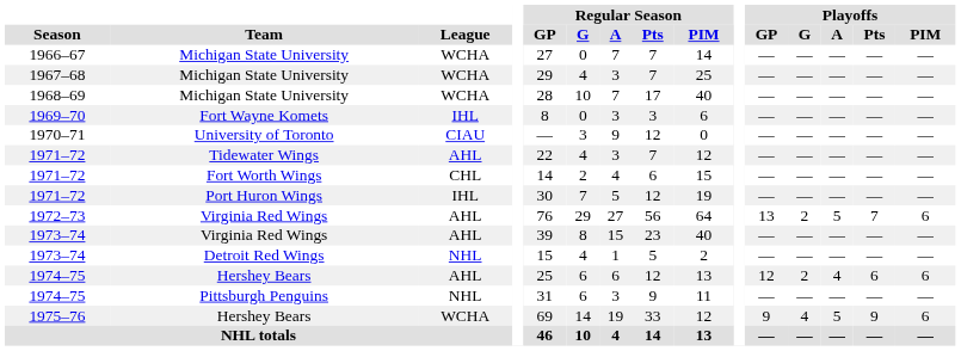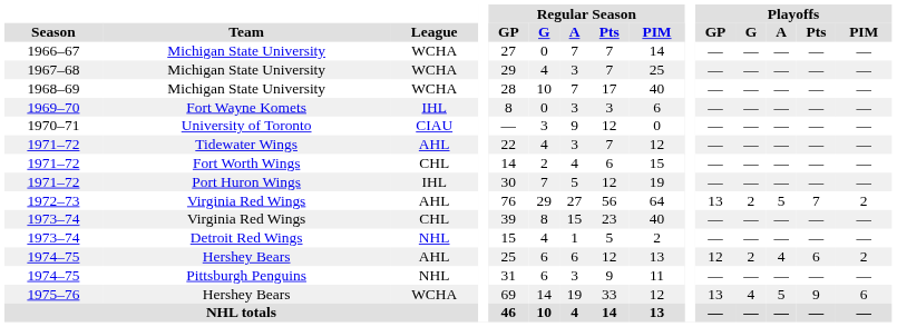 <table border="0" cellpadding="1" cellspacing="0" style="text-align:center; width:75%">
 <tr bgcolor="#e0e0e0">
 <th colspan="3"  bgcolor="#ffffff"> </th>
 <th rowspan="99" bgcolor="#ffffff"> </th>
 <th colspan="5">Regular Season</th>
 <th rowspan="99" bgcolor="#ffffff"> </th>
 <th colspan="5">Playoffs</th>
 </tr>
 <tr bgcolor="#e0e0e0">
 <th>Season</th>
 <th>Team</th>
 <th>League</th>
 <th>GP</th>
 <th><a href='#'>G</a></th>
 <th><a href='#'>A</a></th>
 <th><a href='#'>Pts</a></th>
 <th><a href='#'>PIM</a></th>
 <th>GP</th>
 <th>G</th>
 <th>A</th>
 <th>Pts</th>
 <th>PIM</th>
 </tr>
 <tr>
 <td>1966–67</td>
 <td><a href='#'>Michigan State University</a></td>
 <td>WCHA</td>
 <td>27</td>
 <td>0</td>
 <td>7</td>
 <td>7</td>
 <td>14</td>
 <td>—</td>
 <td>—</td>
 <td>—</td>
 <td>—</td>
 <td>—</td>
 </tr>
 <tr bgcolor="#f0f0f0">
 <td>1967–68</td>
 <td>Michigan State University</td>
 <td>WCHA</td>
 <td>29</td>
 <td>4</td>
 <td>3</td>
 <td>7</td>
 <td>25</td>
 <td>—</td>
 <td>—</td>
 <td>—</td>
 <td>—</td>
 <td>—</td>
 </tr>
 <tr>
 <td>1968–69</td>
 <td>Michigan State University</td>
 <td>WCHA</td>
 <td>28</td>
 <td>10</td>
 <td>7</td>
 <td>17</td>
 <td>40</td>
 <td>—</td>
 <td>—</td>
 <td>—</td>
 <td>—</td>
 <td>—</td>
 </tr>
 <tr bgcolor="#f0f0f0">
 <td><a href='#'>1969–70</a></td>
 <td><a href='#'>Fort Wayne Komets</a></td>
 <td><a href='#'>IHL</a></td>
 <td>8</td>
 <td>0</td>
 <td>3</td>
 <td>3</td>
 <td>6</td>
 <td>—</td>
 <td>—</td>
 <td>—</td>
 <td>—</td>
 <td>—</td>
 </tr>
 <tr>
 <td>1970–71</td>
 <td><a href='#'>University of Toronto</a></td>
 <td><a href='#'>CIAU</a></td>
 <td>—</td>
 <td>3</td>
 <td>9</td>
 <td>12</td>
 <td>0</td>
 <td>—</td>
 <td>—</td>
 <td>—</td>
 <td>—</td>
 <td>—</td>
 </tr>
 <tr bgcolor="#f0f0f0">
 <td><a href='#'>1971–72</a></td>
 <td><a href='#'>Tidewater Wings</a></td>
 <td><a href='#'>AHL</a></td>
 <td>22</td>
 <td>4</td>
 <td>3</td>
 <td>7</td>
 <td>12</td>
 <td>—</td>
 <td>—</td>
 <td>—</td>
 <td>—</td>
 <td>—</td>
 </tr>
 <tr>
 <td><a href='#'>1971–72</a></td>
 <td><a href='#'>Fort Worth Wings</a></td>
 <td>CHL</td>
 <td>14</td>
 <td>2</td>
 <td>4</td>
 <td>6</td>
 <td>15</td>
 <td>—</td>
 <td>—</td>
 <td>—</td>
 <td>—</td>
 <td>—</td>
 </tr>
 <tr bgcolor="#f0f0f0">
 <td><a href='#'>1971–72</a></td>
 <td><a href='#'>Port Huron Wings</a></td>
 <td>IHL</td>
 <td>30</td>
 <td>7</td>
 <td>5</td>
 <td>12</td>
 <td>19</td>
 <td>—</td>
 <td>—</td>
 <td>—</td>
 <td>—</td>
 <td>—</td>
 </tr>
 <tr>
 <td><a href='#'>1972–73</a></td>
 <td><a href='#'>Virginia Red Wings</a></td>
 <td>AHL</td>
 <td>76</td>
 <td>29</td>
 <td>27</td>
 <td>56</td>
 <td>64</td>
 <td>13</td>
 <td>2</td>
 <td>5</td>
 <td>7</td>
-<td>6</td>
+<td>2</td>
 </tr>
 <tr bgcolor="#f0f0f0">
 <td><a href='#'>1973–74</a></td>
 <td>Virginia Red Wings</td>
-<td>AHL</td>
+<td>CHL</td>
 <td>39</td>
 <td>8</td>
 <td>15</td>
 <td>23</td>
 <td>40</td>
 <td>—</td>
 <td>—</td>
 <td>—</td>
 <td>—</td>
 <td>—</td>
 </tr>
 <tr>
 <td><a href='#'>1973–74</a></td>
 <td><a href='#'>Detroit Red Wings</a></td>
 <td><a href='#'>NHL</a></td>
 <td>15</td>
 <td>4</td>
 <td>1</td>
 <td>5</td>
 <td>2</td>
 <td>—</td>
 <td>—</td>
 <td>—</td>
 <td>—</td>
 <td>—</td>
 </tr>
 <tr bgcolor="#f0f0f0">
 <td><a href='#'>1974–75</a></td>
 <td><a href='#'>Hershey Bears</a></td>
 <td>AHL</td>
 <td>25</td>
 <td>6</td>
 <td>6</td>
 <td>12</td>
 <td>13</td>
 <td>12</td>
 <td>2</td>
 <td>4</td>
 <td>6</td>
-<td>6</td>
+<td>2</td>
 </tr>
 <tr>
 <td><a href='#'>1974–75</a></td>
 <td><a href='#'>Pittsburgh Penguins</a></td>
 <td>NHL</td>
 <td>31</td>
 <td>6</td>
 <td>3</td>
 <td>9</td>
 <td>11</td>
 <td>—</td>
 <td>—</td>
 <td>—</td>
 <td>—</td>
 <td>—</td>
 </tr>
 <tr bgcolor="#f0f0f0">
 <td><a href='#'>1975–76</a></td>
 <td>Hershey Bears</td>
 <td>WCHA</td>
 <td>69</td>
 <td>14</td>
 <td>19</td>
 <td>33</td>
 <td>12</td>
-<td>9</td>
+<td>13</td>
 <td>4</td>
 <td>5</td>
 <td>9</td>
 <td>6</td>
 </tr>
 <tr bgcolor="#e0e0e0">
 <th colspan="3">NHL totals</th>
 <th>46</th>
 <th>10</th>
 <th>4</th>
 <th>14</th>
 <th>13</th>
 <th>—</th>
 <th>—</th>
 <th>—</th>
 <th>—</th>
 <th>—</th>
 </tr>
 </table>
